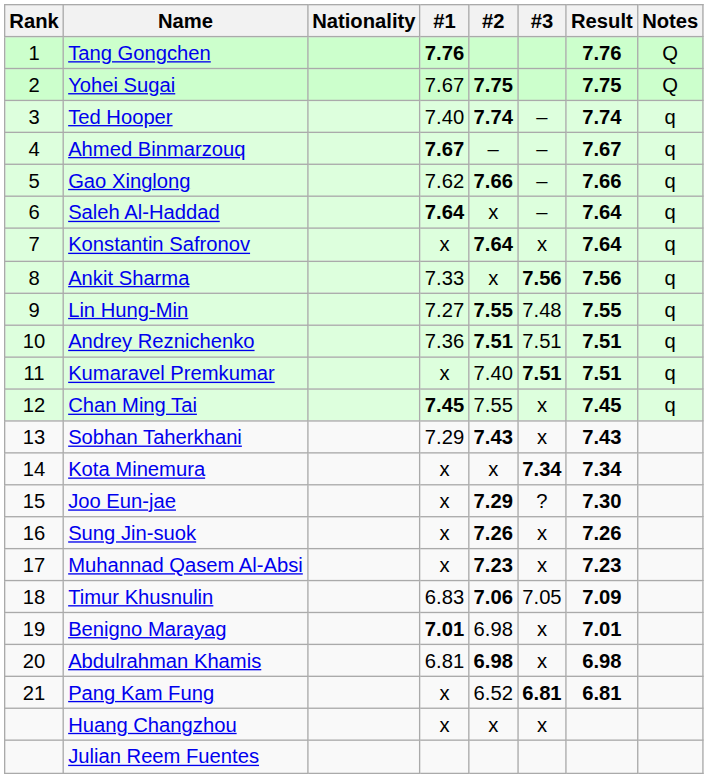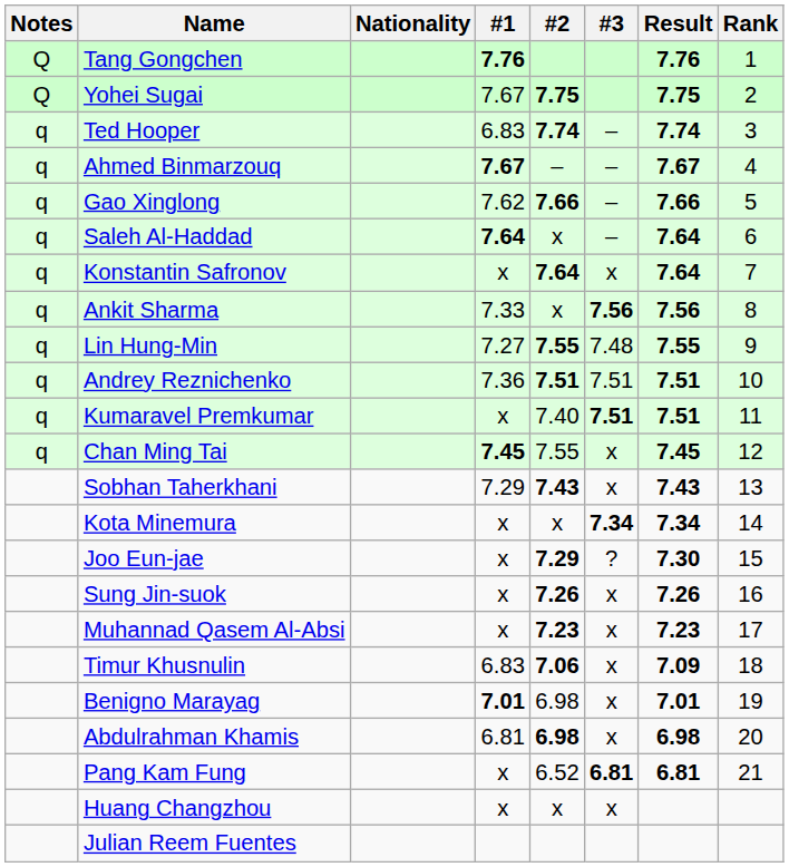 <table class="wikitable sortable" style="text-align:center;font-size:95%">
 <tr>
-<th>Rank</th>
+<th>Notes</th>
 <th>Name</th>
 <th>Nationality</th>
 <th>#1</th>
 <th>#2</th>
 <th>#3</th>
 <th>Result</th>
-<th>Notes</th>
+<th>Rank</th>
 </tr>
 <tr bgcolor=ccffcc>
-<td>1</td>
+<td>Q</td>
 <td align=left><a href='#'>Tang Gongchen</a></td>
 <td align=left></td>
 <td><strong>7.76</strong></td>
 <td></td>
 <td></td>
 <td><strong>7.76</strong></td>
-<td>Q</td>
+<td>1</td>
 </tr>
 <tr bgcolor=ccffcc>
-<td>2</td>
+<td>Q</td>
 <td align=left><a href='#'>Yohei Sugai</a></td>
 <td align=left></td>
 <td>7.67</td>
 <td><strong>7.75</strong></td>
 <td></td>
 <td><strong>7.75</strong></td>
-<td>Q</td>
+<td>2</td>
 </tr>
 <tr bgcolor=ddffdd>
-<td>3</td>
+<td>q</td>
 <td align=left><a href='#'>Ted Hooper</a></td>
 <td align=left></td>
-<td>7.40</td>
+<td>6.83</td>
 <td><strong>7.74</strong></td>
 <td>–</td>
 <td><strong>7.74</strong></td>
-<td>q</td>
+<td>3</td>
 </tr>
 <tr bgcolor=ddffdd>
-<td>4</td>
+<td>q</td>
 <td align=left><a href='#'>Ahmed Binmarzouq</a></td>
 <td align=left></td>
 <td><strong>7.67</strong></td>
 <td>–</td>
 <td>–</td>
 <td><strong>7.67</strong></td>
-<td>q</td>
+<td>4</td>
 </tr>
 <tr bgcolor=ddffdd>
-<td>5</td>
+<td>q</td>
 <td align=left><a href='#'>Gao Xinglong</a></td>
 <td align=left></td>
 <td>7.62</td>
 <td><strong>7.66</strong></td>
 <td>–</td>
 <td><strong>7.66</strong></td>
-<td>q</td>
+<td>5</td>
 </tr>
 <tr bgcolor=ddffdd>
-<td>6</td>
+<td>q</td>
 <td align=left><a href='#'>Saleh Al-Haddad</a></td>
 <td align=left></td>
 <td><strong>7.64</strong></td>
 <td>x</td>
 <td>–</td>
 <td><strong>7.64</strong></td>
-<td>q</td>
+<td>6</td>
 </tr>
 <tr bgcolor=ddffdd>
-<td>7</td>
+<td>q</td>
 <td align=left><a href='#'>Konstantin Safronov</a></td>
 <td align=left></td>
 <td>x</td>
 <td><strong>7.64</strong></td>
 <td>x</td>
 <td><strong>7.64</strong></td>
-<td>q</td>
+<td>7</td>
 </tr>
 <tr bgcolor=ddffdd>
-<td>8</td>
+<td>q</td>
 <td align=left><a href='#'>Ankit Sharma</a></td>
 <td align=left></td>
 <td>7.33</td>
 <td>x</td>
 <td><strong>7.56</strong></td>
 <td><strong>7.56</strong></td>
-<td>q</td>
+<td>8</td>
 </tr>
 <tr bgcolor=ddffdd>
-<td>9</td>
+<td>q</td>
 <td align=left><a href='#'>Lin Hung-Min</a></td>
 <td align=left></td>
 <td>7.27</td>
 <td><strong>7.55</strong></td>
 <td>7.48</td>
 <td><strong>7.55</strong></td>
-<td>q</td>
+<td>9</td>
 </tr>
 <tr bgcolor=ddffdd>
-<td>10</td>
+<td>q</td>
 <td align=left><a href='#'>Andrey Reznichenko</a></td>
 <td align=left></td>
 <td>7.36</td>
 <td><strong>7.51</strong></td>
 <td>7.51</td>
 <td><strong>7.51</strong></td>
-<td>q</td>
+<td>10</td>
 </tr>
 <tr bgcolor=ddffdd>
-<td>11</td>
+<td>q</td>
 <td align=left><a href='#'>Kumaravel Premkumar</a></td>
 <td align=left></td>
 <td>x</td>
 <td>7.40</td>
 <td><strong>7.51</strong></td>
 <td><strong>7.51</strong></td>
-<td>q</td>
+<td>11</td>
 </tr>
 <tr bgcolor=ddffdd>
-<td>12</td>
+<td>q</td>
 <td align=left><a href='#'>Chan Ming Tai</a></td>
 <td align=left></td>
 <td><strong>7.45</strong></td>
 <td>7.55</td>
 <td>x</td>
 <td><strong>7.45</strong></td>
-<td>q</td>
+<td>12</td>
 </tr>
 <tr>
-<td>13</td>
+<td></td>
 <td align=left><a href='#'>Sobhan Taherkhani</a></td>
 <td align=left></td>
 <td>7.29</td>
 <td><strong>7.43</strong></td>
 <td>x</td>
 <td><strong>7.43</strong></td>
-<td></td>
+<td>13</td>
 </tr>
 <tr>
-<td>14</td>
+<td></td>
 <td align=left><a href='#'>Kota Minemura</a></td>
 <td align=left></td>
 <td>x</td>
 <td>x</td>
 <td><strong>7.34</strong></td>
 <td><strong>7.34</strong></td>
-<td></td>
+<td>14</td>
 </tr>
 <tr>
-<td>15</td>
+<td></td>
 <td align=left><a href='#'>Joo Eun-jae</a></td>
 <td align=left></td>
 <td>x</td>
 <td><strong>7.29</strong></td>
 <td>?</td>
 <td><strong>7.30</strong></td>
-<td></td>
+<td>15</td>
 </tr>
 <tr>
-<td>16</td>
+<td></td>
 <td align=left><a href='#'>Sung Jin-suok</a></td>
 <td align=left></td>
 <td>x</td>
 <td><strong>7.26</strong></td>
 <td>x</td>
 <td><strong>7.26</strong></td>
-<td></td>
+<td>16</td>
 </tr>
 <tr>
-<td>17</td>
+<td></td>
 <td align=left><a href='#'>Muhannad Qasem Al-Absi</a></td>
 <td align=left></td>
 <td>x</td>
 <td><strong>7.23</strong></td>
 <td>x</td>
 <td><strong>7.23</strong></td>
-<td></td>
+<td>17</td>
 </tr>
 <tr>
-<td>18</td>
+<td></td>
 <td align=left><a href='#'>Timur Khusnulin</a></td>
 <td align=left></td>
 <td>6.83</td>
 <td><strong>7.06</strong></td>
-<td>7.05</td>
+<td>x</td>
 <td><strong>7.09</strong></td>
-<td></td>
+<td>18</td>
 </tr>
 <tr>
-<td>19</td>
+<td></td>
 <td align=left><a href='#'>Benigno Marayag</a></td>
 <td align=left></td>
 <td><strong>7.01</strong></td>
 <td>6.98</td>
 <td>x</td>
 <td><strong>7.01</strong></td>
-<td></td>
+<td>19</td>
 </tr>
 <tr>
-<td>20</td>
+<td></td>
 <td align=left><a href='#'>Abdulrahman Khamis</a></td>
 <td align=left></td>
 <td>6.81</td>
 <td><strong>6.98</strong></td>
 <td>x</td>
 <td><strong>6.98</strong></td>
-<td></td>
+<td>20</td>
 </tr>
 <tr>
-<td>21</td>
+<td></td>
 <td align=left><a href='#'>Pang Kam Fung</a></td>
 <td align=left></td>
 <td>x</td>
 <td>6.52</td>
 <td><strong>6.81</strong></td>
 <td><strong>6.81</strong></td>
-<td></td>
+<td>21</td>
 </tr>
 <tr>
 <td></td>
 <td align=left><a href='#'>Huang Changzhou</a></td>
 <td align=left></td>
 <td>x</td>
 <td>x</td>
 <td>x</td>
 <td><strong></strong></td>
 <td></td>
 </tr>
 <tr>
 <td></td>
 <td align=left><a href='#'>Julian Reem Fuentes</a></td>
 <td align=left></td>
 <td></td>
 <td></td>
 <td></td>
 <td><strong></strong></td>
 <td></td>
 </tr>
 </table>
